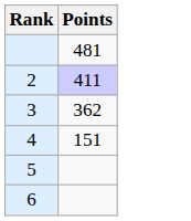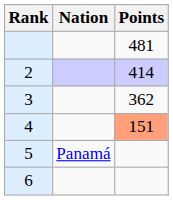 <table class="wikitable sortable" style="text-align:center">
 <tr>
 <th>Rank</th>
+<th>Nation</th>
 <th>Points</th>
 </tr>
 <tr>
 <td bgcolor = DDEEFF></td>
+<td align=left></td>
 <td>481</td>
 </tr>
 <tr style="background-color:#ccccff">
 <td bgcolor = DDEEFF>2</td>
-<td>411</td>
+<td align=left></td>
+<td>414</td>
 </tr>
 <tr>
 <td bgcolor = DDEEFF>3</td>
+<td align=left></td>
 <td>362</td>
 </tr>
 <tr>
 <td bgcolor = DDEEFF>4</td>
-<td>151</td>
+<td align=left></td>
+<td style="background: lightsalmon;">151</td>
 </tr>
 <tr>
 <td bgcolor = DDEEFF>5</td>
+<td align=left> <a href='#'>Panamá</a></td>
 <td></td>
 </tr>
 <tr>
 <td bgcolor = DDEEFF>6</td>
+<td align=left></td>
 <td></td>
 </tr>
 </table>
